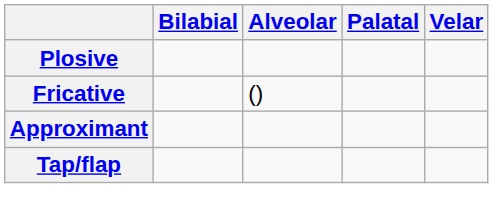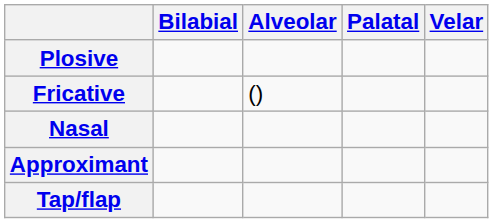 <table class="wikitable">
 <tr>
 <th></th>
 <th><a href='#'>Bilabial</a></th>
 <th><a href='#'>Alveolar</a></th>
 <th><a href='#'>Palatal</a></th>
 <th><a href='#'>Velar</a></th>
 </tr>
 <tr>
 <th><a href='#'>Plosive</a></th>
 <td>       </td>
 <td>          </td>
 <td></td>
 <td>      </td>
 </tr>
 <tr>
 <th><a href='#'>Fricative</a></th>
 <td></td>
 <td>         ()</td>
 <td></td>
 <td></td>
 </tr>
 <tr>
+<th><a href='#'>Nasal</a></th>
+<td></td>
+<td></td>
+<td></td>
+<td></td>
+</tr>
+<tr>
 <th><a href='#'>Approximant</a></th>
 <td></td>
 <td></td>
 <td></td>
 <td></td>
 </tr>
 <tr>
 <th><a href='#'>Tap/flap</a></th>
 <td></td>
 <td></td>
 <td></td>
 <td></td>
 </tr>
 </table>
